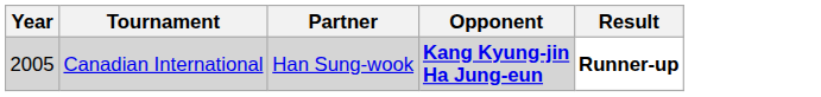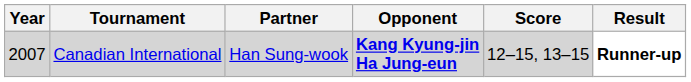 <table class="sortable wikitable" style="font-size: 90%;">
 <tr>
 <th>Year</th>
 <th>Tournament</th>
 <th>Partner</th>
 <th>Opponent</th>
+<th>Score</th>
 <th>Result</th>
 </tr>
 <tr style="background:#D5D5D5">
-<td align="center">2005</td>
+<td align="center">2007</td>
 <td align="left"><a href='#'>Canadian International</a></td>
 <td align="left"> <a href='#'>Han Sung-wook</a></td>
 <td align="left"><strong> <a href='#'>Kang Kyung-jin</a> <br>  <a href='#'>Ha Jung-eun</a></strong></td>
+<td align="left">12–15, 13–15</td>
 <td style="text-align:left; background:white"> <strong>Runner-up</strong></td>
 </tr>
 </table>
